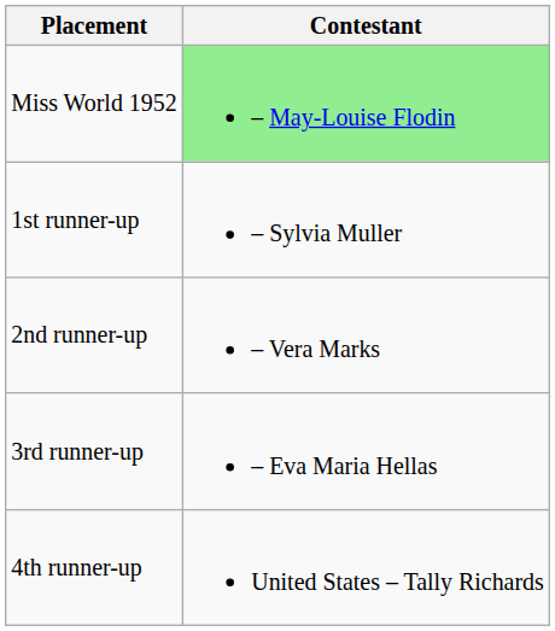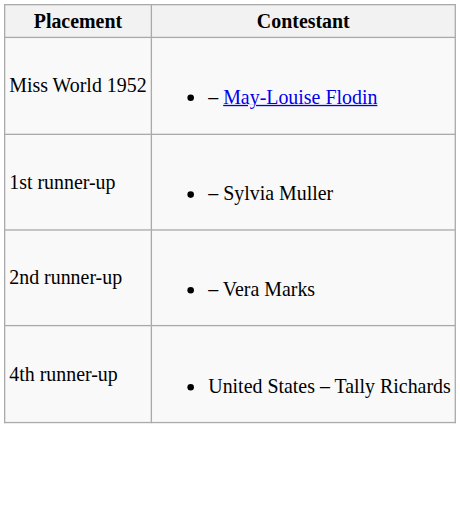 <table class="wikitable sortable" style="font-size:95%;">
 <tr>
 <th>Placement</th>
 <th>Contestant</th>
 </tr>
 <tr>
 <td>Miss World 1952</td>
-<td style="background: lightgreen;"><br><ul><li> – <a href='#'>May-Louise Flodin</a></li></ul></td>
+<td><br><ul><li> – <a href='#'>May-Louise Flodin</a></li></ul></td>
 </tr>
 <tr>
 <td>1st runner-up</td>
 <td><br><ul><li> – Sylvia Muller</li></ul></td>
 </tr>
 <tr>
 <td>2nd runner-up</td>
 <td><br><ul><li> – Vera Marks</li></ul></td>
 </tr>
 <tr>
-<td>3rd runner-up</td>
-<td><br><ul><li> – Eva Maria Hellas</li></ul></td>
-</tr>
-<tr>
 <td>4th runner-up</td>
 <td><br><ul><li> United States – Tally Richards</li></ul></td>
 </tr>
 </table>
